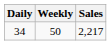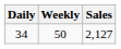 <table class="wikitable">
 <tr>
 <th>Daily</th>
 <th>Weekly</th>
 <th>Sales</th>
 </tr>
 <tr>
 <td align="center">34</td>
 <td align="center">50</td>
-<td>2,217</td>
+<td>2,127</td>
 </tr>
 </table>
